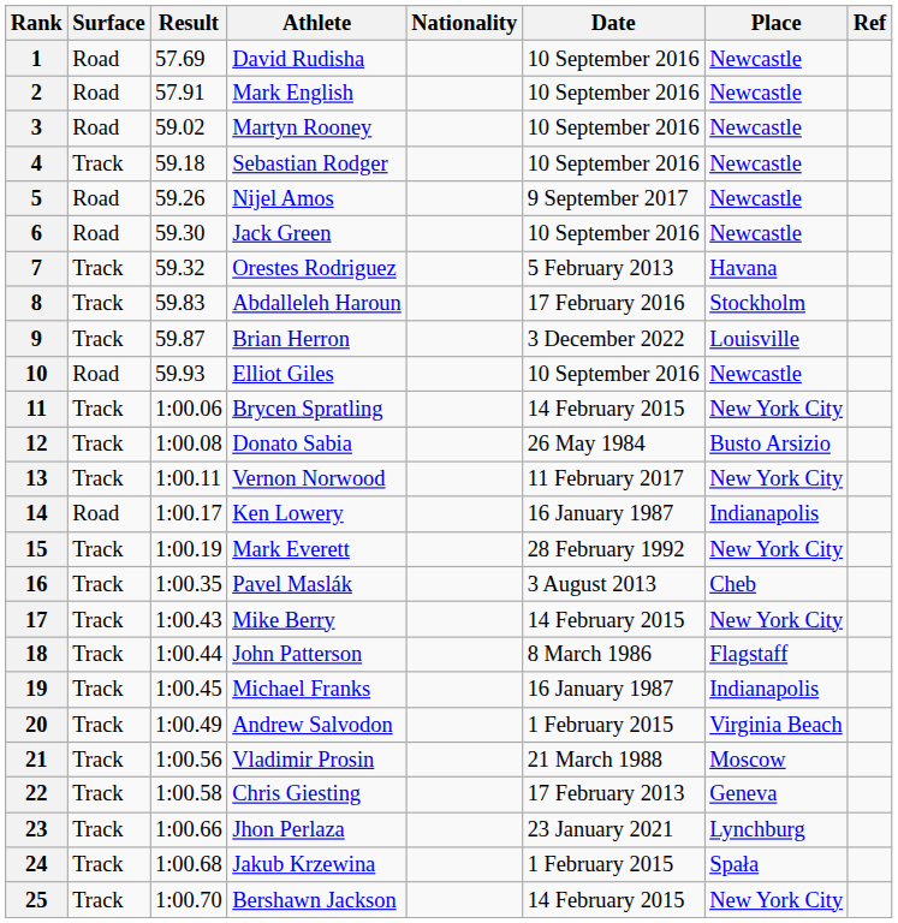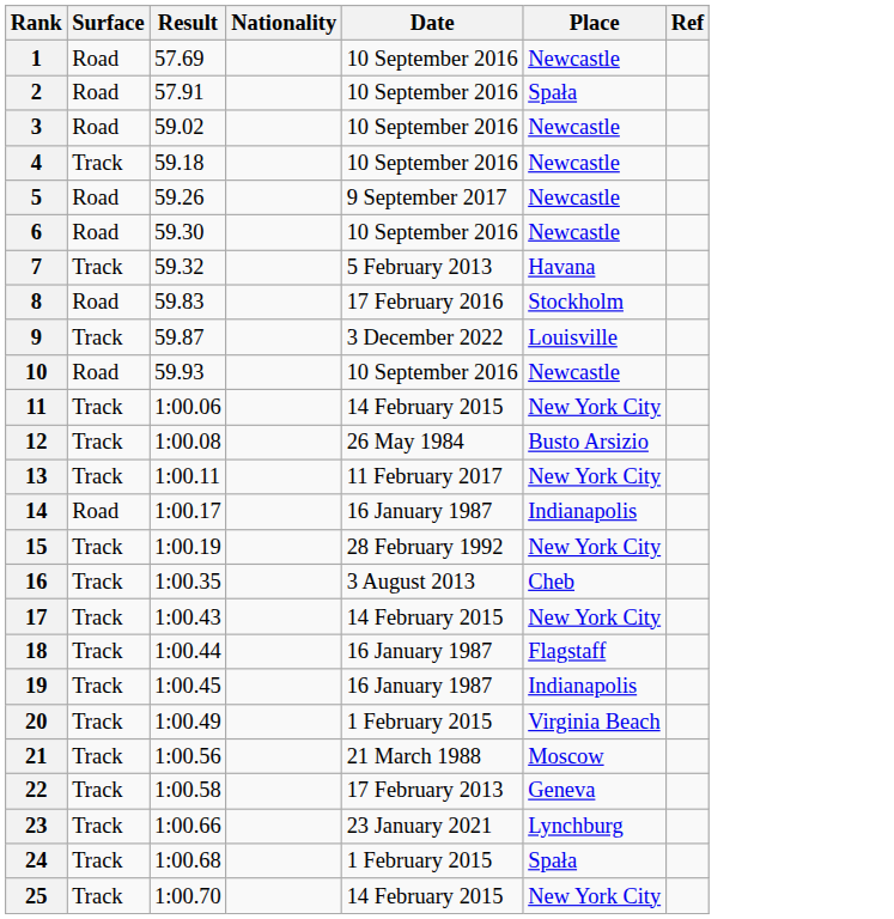 <table class="wikitable">
 <tr>
 <th>Rank</th>
 <th>Surface</th>
 <th>Result</th>
-<th>Athlete</th>
 <th>Nationality</th>
 <th>Date</th>
 <th>Place</th>
 <th>Ref</th>
 </tr>
 <tr>
 <th>1</th>
 <td>Road</td>
 <td>57.69</td>
-<td><a href='#'>David Rudisha</a></td>
 <td></td>
 <td>10 September 2016</td>
 <td><a href='#'>Newcastle</a></td>
 <td></td>
 </tr>
 <tr>
 <th>2</th>
 <td>Road</td>
 <td>57.91</td>
-<td><a href='#'>Mark English</a></td>
 <td></td>
 <td>10 September 2016</td>
-<td><a href='#'>Newcastle</a></td>
+<td><a href='#'>Spała</a></td>
 <td></td>
 </tr>
 <tr>
 <th>3</th>
 <td>Road</td>
 <td>59.02</td>
-<td><a href='#'>Martyn Rooney</a></td>
 <td></td>
 <td>10 September 2016</td>
 <td><a href='#'>Newcastle</a></td>
 <td></td>
 </tr>
 <tr>
 <th>4</th>
 <td>Track </td>
 <td>59.18</td>
-<td><a href='#'>Sebastian Rodger</a></td>
 <td></td>
 <td>10 September 2016</td>
 <td><a href='#'>Newcastle</a></td>
 <td></td>
 </tr>
 <tr>
 <th>5</th>
 <td>Road</td>
 <td>59.26</td>
-<td><a href='#'>Nijel Amos</a></td>
 <td></td>
 <td>9 September 2017</td>
 <td><a href='#'>Newcastle</a></td>
 <td></td>
 </tr>
 <tr>
 <th>6</th>
 <td>Road</td>
 <td>59.30</td>
-<td><a href='#'>Jack Green</a></td>
 <td></td>
 <td>10 September 2016</td>
 <td><a href='#'>Newcastle</a></td>
 <td></td>
 </tr>
 <tr>
 <th>7</th>
 <td>Track</td>
 <td>59.32</td>
-<td><a href='#'>Orestes Rodriguez</a></td>
 <td></td>
 <td>5 February 2013</td>
 <td><a href='#'>Havana</a></td>
 <td></td>
 </tr>
 <tr>
 <th>8</th>
-<td>Track </td>
+<td>Road</td>
 <td>59.83</td>
-<td><a href='#'>Abdalleleh Haroun</a></td>
 <td></td>
 <td>17 February 2016</td>
 <td><a href='#'>Stockholm</a></td>
 <td></td>
 </tr>
 <tr>
 <th>9</th>
 <td>Track </td>
 <td>59.87</td>
-<td><a href='#'>Brian Herron</a></td>
 <td></td>
 <td>3 December 2022</td>
 <td><a href='#'>Louisville</a></td>
 <td></td>
 </tr>
 <tr>
 <th>10</th>
 <td>Road</td>
 <td>59.93</td>
-<td><a href='#'>Elliot Giles</a></td>
 <td></td>
 <td>10 September 2016</td>
 <td><a href='#'>Newcastle</a></td>
 <td></td>
 </tr>
 <tr>
 <th>11</th>
 <td>Track </td>
 <td>1:00.06</td>
-<td><a href='#'>Brycen Spratling</a></td>
 <td></td>
 <td>14 February 2015</td>
 <td><a href='#'>New York City</a></td>
 <td></td>
 </tr>
 <tr>
 <th>12</th>
 <td>Track</td>
 <td>1:00.08</td>
-<td><a href='#'>Donato Sabia</a></td>
 <td></td>
 <td>26 May 1984</td>
 <td><a href='#'>Busto Arsizio</a></td>
 <td></td>
 </tr>
 <tr>
 <th>13</th>
 <td>Track </td>
 <td>1:00.11</td>
-<td><a href='#'>Vernon Norwood</a></td>
 <td></td>
 <td>11 February 2017</td>
 <td><a href='#'>New York City</a></td>
 <td></td>
 </tr>
 <tr>
 <th>14</th>
 <td>Road</td>
 <td>1:00.17</td>
-<td><a href='#'>Ken Lowery</a></td>
 <td></td>
 <td>16 January 1987</td>
 <td><a href='#'>Indianapolis</a></td>
 <td></td>
 </tr>
 <tr>
 <th>15</th>
 <td>Track </td>
 <td>1:00.19</td>
-<td><a href='#'>Mark Everett</a></td>
 <td></td>
 <td>28 February 1992</td>
 <td><a href='#'>New York City</a></td>
 <td></td>
 </tr>
 <tr>
 <th>16</th>
 <td>Track</td>
 <td>1:00.35</td>
-<td><a href='#'>Pavel Maslák</a></td>
 <td></td>
 <td>3 August 2013</td>
 <td><a href='#'>Cheb</a></td>
 <td></td>
 </tr>
 <tr>
 <th>17</th>
 <td>Track </td>
 <td>1:00.43</td>
-<td><a href='#'>Mike Berry</a></td>
 <td></td>
 <td>14 February 2015</td>
 <td><a href='#'>New York City</a></td>
 <td></td>
 </tr>
 <tr>
 <th>18</th>
 <td>Track   </td>
 <td>1:00.44</td>
-<td><a href='#'>John Patterson</a></td>
 <td></td>
-<td>8 March 1986</td>
+<td>16 January 1987</td>
 <td><a href='#'>Flagstaff</a></td>
 <td></td>
 </tr>
 <tr>
 <th>19</th>
 <td>Track </td>
 <td>1:00.45</td>
-<td><a href='#'>Michael Franks</a></td>
 <td></td>
 <td>16 January 1987</td>
 <td><a href='#'>Indianapolis</a></td>
 <td></td>
 </tr>
 <tr>
 <th>20</th>
 <td>Track </td>
 <td>1:00.49</td>
-<td><a href='#'>Andrew Salvodon</a></td>
 <td></td>
 <td>1 February 2015</td>
 <td><a href='#'>Virginia Beach</a></td>
 <td></td>
 </tr>
 <tr>
 <th>21</th>
 <td>Track </td>
 <td>1:00.56</td>
-<td><a href='#'>Vladimir Prosin</a></td>
 <td></td>
 <td>21 March 1988</td>
 <td><a href='#'>Moscow</a></td>
 <td></td>
 </tr>
 <tr>
 <th>22</th>
 <td>Track  </td>
 <td>1:00.58</td>
-<td><a href='#'>Chris Giesting</a></td>
 <td></td>
 <td>17 February 2013</td>
 <td><a href='#'>Geneva</a></td>
 <td></td>
 </tr>
 <tr>
 <th>23</th>
 <td>Track </td>
 <td>1:00.66</td>
-<td><a href='#'>Jhon Perlaza</a></td>
 <td></td>
 <td>23 January 2021</td>
 <td><a href='#'>Lynchburg</a></td>
 <td></td>
 </tr>
 <tr>
 <th>24</th>
 <td>Track </td>
 <td>1:00.68</td>
-<td><a href='#'>Jakub Krzewina</a></td>
 <td></td>
 <td>1 February 2015</td>
 <td><a href='#'>Spała</a></td>
 <td></td>
 </tr>
 <tr>
 <th>25</th>
 <td>Track </td>
 <td>1:00.70</td>
-<td><a href='#'>Bershawn Jackson</a></td>
 <td></td>
 <td>14 February 2015</td>
 <td><a href='#'>New York City</a></td>
 <td></td>
 </tr>
 </table>
